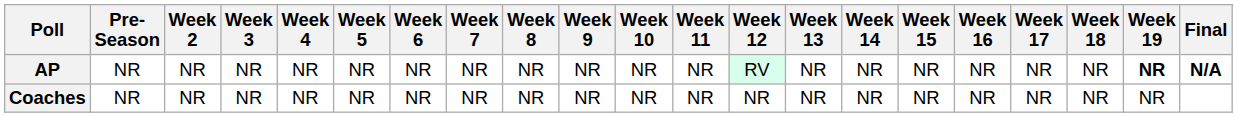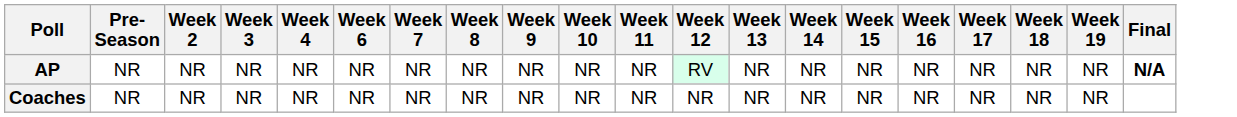 <table class="wikitable" style="white-space:nowrap;font-size:90%">
 <tr>
 <th>Poll</th>
 <th>Pre-<br>Season</th>
 <th>Week<br>2</th>
 <th>Week<br>3</th>
 <th>Week<br>4</th>
-<th>Week<br>5</th>
 <th>Week<br>6</th>
 <th>Week<br>7</th>
 <th>Week<br>8</th>
 <th>Week<br>9</th>
 <th>Week<br>10</th>
 <th>Week<br>11</th>
 <th>Week<br>12</th>
 <th>Week<br>13</th>
 <th>Week<br>14</th>
 <th>Week<br>15</th>
 <th>Week<br>16</th>
 <th>Week<br>17</th>
 <th>Week<br>18</th>
 <th>Week<br>19</th>
 <th>Final</th>
 </tr>
 <tr style="text-align:center;">
 <th>AP</th>
 <td style="background:#FFF;">NR</td>
 <td style="background:#FFF;">NR</td>
 <td style="background:#FFF;">NR</td>
 <td style="background:#FFF;">NR</td>
 <td style="background:#FFF;">NR</td>
 <td style="background:#FFF;">NR</td>
 <td style="background:#FFF;">NR</td>
 <td style="background:#FFF;">NR</td>
 <td style="background:#FFF;">NR</td>
 <td style="background:#FFF;">NR</td>
-<td style="background:#FFF;">NR</td>
 <td style="background:#D8FFEB">RV</td>
 <td style="background:#FFF;">NR</td>
 <td style="background:#FFF;">NR</td>
 <td style="background:#FFF;">NR</td>
 <td style="background:#FFF;">NR</td>
 <td style="background:#FFF;">NR</td>
 <td style="background:#FFF;">NR</td>
-<td style="background:#FFF;"><strong>NR</strong></td>
+<td style="background:#FFF;">NR</td>
 <td style="background:#FFF;"><strong>N/A</strong></td>
 </tr>
 <tr style="text-align:center;">
 <th>Coaches</th>
 <td style="background:#FFF;">NR</td>
 <td style="background:#FFF;">NR</td>
 <td style="background:#FFF;">NR</td>
 <td style="background:#FFF;">NR</td>
 <td style="background:#FFF;">NR</td>
 <td style="background:#FFF;">NR</td>
 <td style="background:#FFF;">NR</td>
 <td style="background:#FFF;">NR</td>
 <td style="background:#FFF;">NR</td>
 <td style="background:#FFF;">NR</td>
 <td style="background:#FFF;">NR</td>
 <td style="background:#FFF;">NR</td>
 <td style="background:#FFF;">NR</td>
 <td style="background:#FFF;">NR</td>
 <td style="background:#FFF;">NR</td>
 <td style="background:#FFF;">NR</td>
 <td style="background:#FFF;">NR</td>
 <td style="background:#FFF;">NR</td>
-<td style="background:#FFF;">NR</td>
 <td style="background:#FFF;"></td>
 </tr>
 </table>
